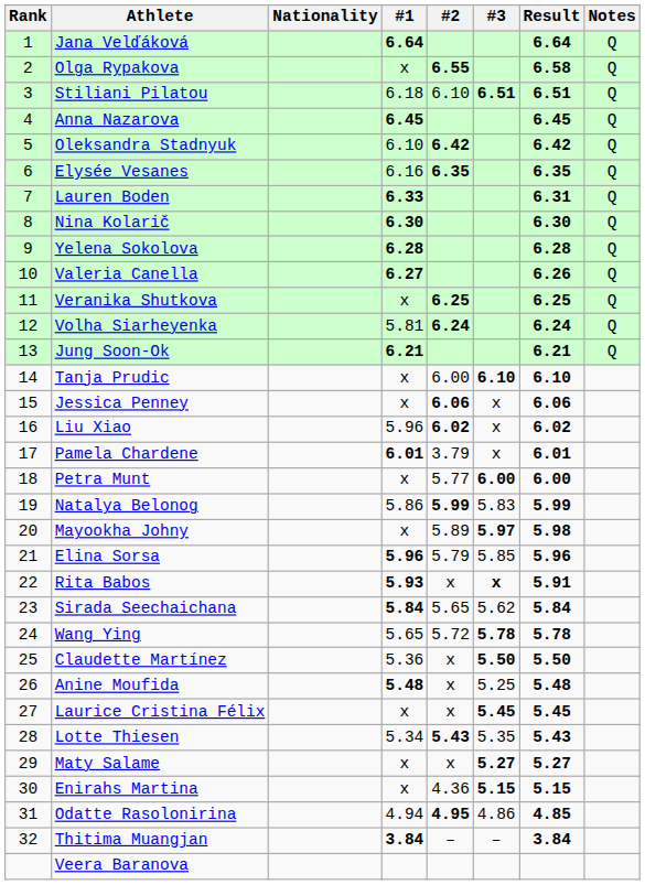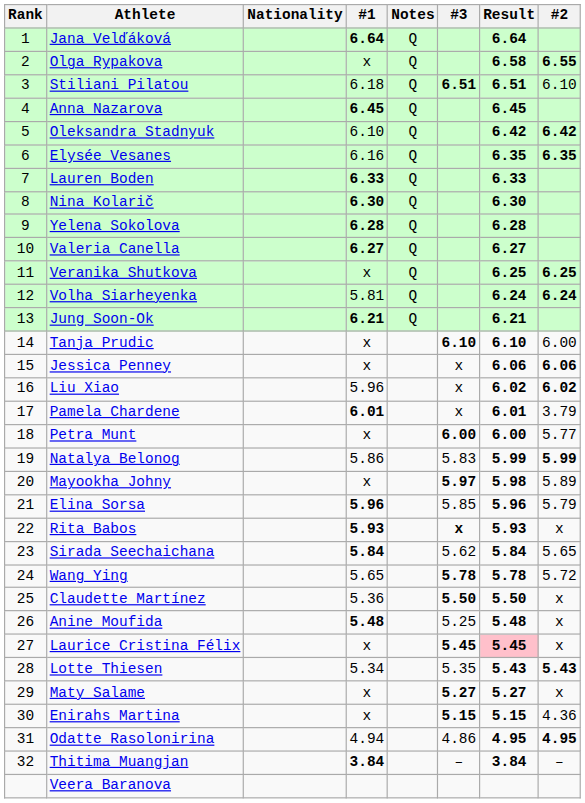 <table class="wikitable sortable" style="text-align:center;font-size:95%">
 <tr>
 <th>Rank</th>
 <th>Athlete</th>
 <th>Nationality</th>
 <th>#1</th>
-<th>#2</th>
+<th>Notes</th>
 <th>#3</th>
 <th>Result</th>
-<th>Notes</th>
+<th>#2</th>
 </tr>
 <tr bgcolor=ccffcc>
 <td>1</td>
 <td align="left"><a href='#'>Jana Velďáková</a></td>
 <td align=left></td>
 <td><strong>6.64</strong></td>
-<td></td>
+<td>Q</td>
 <td></td>
 <td><strong>6.64</strong></td>
-<td>Q</td>
+<td></td>
 </tr>
 <tr bgcolor=ccffcc>
 <td>2</td>
 <td align="left"><a href='#'>Olga Rypakova</a></td>
 <td align=left></td>
 <td>x</td>
-<td><strong>6.55</strong></td>
+<td>Q</td>
 <td></td>
 <td><strong>6.58</strong></td>
-<td>Q</td>
+<td><strong>6.55</strong></td>
 </tr>
 <tr bgcolor=ccffcc>
 <td>3</td>
 <td align="left"><a href='#'>Stiliani Pilatou</a></td>
 <td align=left></td>
 <td>6.18</td>
-<td>6.10</td>
+<td>Q</td>
 <td><strong>6.51</strong></td>
 <td><strong>6.51</strong></td>
-<td>Q</td>
+<td>6.10</td>
 </tr>
 <tr bgcolor=ccffcc>
 <td>4</td>
 <td align="left"><a href='#'>Anna Nazarova</a></td>
 <td align=left></td>
 <td><strong>6.45</strong></td>
-<td></td>
+<td>Q</td>
 <td></td>
 <td><strong>6.45</strong></td>
-<td>Q</td>
+<td></td>
 </tr>
 <tr bgcolor=ccffcc>
 <td>5</td>
 <td align="left"><a href='#'>Oleksandra Stadnyuk</a></td>
 <td align=left></td>
 <td>6.10</td>
-<td><strong>6.42</strong></td>
+<td>Q</td>
 <td></td>
 <td><strong>6.42</strong></td>
-<td>Q</td>
+<td><strong>6.42</strong></td>
 </tr>
 <tr bgcolor=ccffcc>
 <td>6</td>
 <td align="left"><a href='#'>Elysée Vesanes</a></td>
 <td align=left></td>
 <td>6.16</td>
-<td><strong>6.35</strong></td>
+<td>Q</td>
 <td></td>
 <td><strong>6.35</strong></td>
-<td>Q</td>
+<td><strong>6.35</strong></td>
 </tr>
 <tr bgcolor=ccffcc>
 <td>7</td>
 <td align="left"><a href='#'>Lauren Boden</a></td>
 <td align=left></td>
 <td><strong>6.33</strong></td>
+<td>Q</td>
 <td></td>
+<td><strong>6.33</strong></td>
 <td></td>
-<td><strong>6.31</strong></td>
-<td>Q</td>
 </tr>
 <tr bgcolor=ccffcc>
 <td>8</td>
 <td align="left"><a href='#'>Nina Kolarič</a></td>
 <td align=left></td>
 <td><strong>6.30</strong></td>
-<td></td>
+<td>Q</td>
 <td></td>
 <td><strong>6.30</strong></td>
-<td>Q</td>
+<td></td>
 </tr>
 <tr bgcolor=ccffcc>
 <td>9</td>
 <td align="left"><a href='#'>Yelena Sokolova</a></td>
 <td align=left></td>
 <td><strong>6.28</strong></td>
-<td></td>
+<td>Q</td>
 <td></td>
 <td><strong>6.28</strong></td>
-<td>Q</td>
+<td></td>
 </tr>
 <tr bgcolor=ccffcc>
 <td>10</td>
 <td align="left"><a href='#'>Valeria Canella</a></td>
 <td align=left></td>
 <td><strong>6.27</strong></td>
+<td>Q</td>
 <td></td>
+<td><strong>6.27</strong></td>
 <td></td>
-<td><strong>6.26</strong></td>
-<td>Q</td>
 </tr>
 <tr bgcolor=ccffcc>
 <td>11</td>
 <td align="left"><a href='#'>Veranika Shutkova</a></td>
 <td align=left></td>
 <td>x</td>
-<td><strong>6.25</strong></td>
+<td>Q</td>
 <td></td>
 <td><strong>6.25</strong></td>
-<td>Q</td>
+<td><strong>6.25</strong></td>
 </tr>
 <tr bgcolor=ccffcc>
 <td>12</td>
 <td align="left"><a href='#'>Volha Siarheyenka</a></td>
 <td align=left></td>
 <td>5.81</td>
-<td><strong>6.24</strong></td>
+<td>Q</td>
 <td></td>
 <td><strong>6.24</strong></td>
-<td>Q</td>
+<td><strong>6.24</strong></td>
 </tr>
 <tr bgcolor=ccffcc>
 <td>13</td>
 <td align="left"><a href='#'>Jung Soon-Ok</a></td>
 <td align=left></td>
 <td><strong>6.21</strong></td>
-<td></td>
+<td>Q</td>
 <td></td>
 <td><strong>6.21</strong></td>
-<td>Q</td>
+<td></td>
 </tr>
 <tr>
 <td>14</td>
 <td align="left"><a href='#'>Tanja Prudic</a></td>
 <td align=left></td>
 <td>x</td>
-<td>6.00</td>
+<td></td>
 <td><strong>6.10</strong></td>
 <td><strong>6.10</strong></td>
-<td></td>
+<td>6.00</td>
 </tr>
 <tr>
 <td>15</td>
 <td align="left"><a href='#'>Jessica Penney</a></td>
 <td align=left></td>
 <td>x</td>
-<td><strong>6.06</strong></td>
+<td></td>
 <td>x</td>
 <td><strong>6.06</strong></td>
-<td></td>
+<td><strong>6.06</strong></td>
 </tr>
 <tr>
 <td>16</td>
 <td align="left"><a href='#'>Liu Xiao</a></td>
 <td align=left></td>
 <td>5.96</td>
-<td><strong>6.02</strong></td>
+<td></td>
 <td>x</td>
 <td><strong>6.02</strong></td>
-<td></td>
+<td><strong>6.02</strong></td>
 </tr>
 <tr>
 <td>17</td>
 <td align="left"><a href='#'>Pamela Chardene</a></td>
 <td align=left></td>
 <td><strong>6.01</strong></td>
-<td>3.79</td>
+<td></td>
 <td>x</td>
 <td><strong>6.01</strong></td>
-<td></td>
+<td>3.79</td>
 </tr>
 <tr>
 <td>18</td>
 <td align="left"><a href='#'>Petra Munt</a></td>
 <td align=left></td>
 <td>x</td>
-<td>5.77</td>
+<td></td>
 <td><strong>6.00</strong></td>
 <td><strong>6.00</strong></td>
-<td></td>
+<td>5.77</td>
 </tr>
 <tr>
 <td>19</td>
 <td align="left"><a href='#'>Natalya Belonog</a></td>
 <td align=left></td>
 <td>5.86</td>
-<td><strong>5.99</strong></td>
+<td></td>
 <td>5.83</td>
 <td><strong>5.99</strong></td>
-<td></td>
+<td><strong>5.99</strong></td>
 </tr>
 <tr>
 <td>20</td>
 <td align="left"><a href='#'>Mayookha Johny</a></td>
 <td align=left></td>
 <td>x</td>
-<td>5.89</td>
+<td></td>
 <td><strong>5.97</strong></td>
 <td><strong>5.98</strong></td>
-<td></td>
+<td>5.89</td>
 </tr>
 <tr>
 <td>21</td>
 <td align="left"><a href='#'>Elina Sorsa</a></td>
 <td align=left></td>
 <td><strong>5.96</strong></td>
-<td>5.79</td>
+<td></td>
 <td>5.85</td>
 <td><strong>5.96</strong></td>
-<td></td>
+<td>5.79</td>
 </tr>
 <tr>
 <td>22</td>
 <td align="left"><a href='#'>Rita Babos</a></td>
 <td align=left></td>
 <td><strong>5.93</strong></td>
+<td></td>
+<td><strong>x</strong></td>
+<td><strong>5.93</strong></td>
 <td>x</td>
-<td><strong>x</strong></td>
-<td><strong>5.91</strong></td>
-<td></td>
 </tr>
 <tr>
 <td>23</td>
 <td align="left"><a href='#'>Sirada Seechaichana</a></td>
 <td align=left></td>
 <td><strong>5.84</strong></td>
-<td>5.65</td>
+<td></td>
 <td>5.62</td>
 <td><strong>5.84</strong></td>
-<td></td>
+<td>5.65</td>
 </tr>
 <tr>
 <td>24</td>
 <td align="left"><a href='#'>Wang Ying</a></td>
 <td align=left></td>
 <td>5.65</td>
-<td>5.72</td>
+<td></td>
 <td><strong>5.78</strong></td>
 <td><strong>5.78</strong></td>
-<td></td>
+<td>5.72</td>
 </tr>
 <tr>
 <td>25</td>
 <td align="left"><a href='#'>Claudette Martínez</a></td>
 <td align=left></td>
 <td>5.36</td>
-<td>x</td>
+<td></td>
 <td><strong>5.50</strong></td>
 <td><strong>5.50</strong></td>
-<td></td>
+<td>x</td>
 </tr>
 <tr>
 <td>26</td>
 <td align="left"><a href='#'>Anine Moufida</a></td>
 <td align=left></td>
 <td><strong>5.48</strong></td>
-<td>x</td>
+<td></td>
 <td>5.25</td>
 <td><strong>5.48</strong></td>
-<td></td>
+<td>x</td>
 </tr>
 <tr>
 <td>27</td>
 <td align="left"><a href='#'>Laurice Cristina Félix</a></td>
 <td align=left></td>
 <td>x</td>
+<td></td>
+<td><strong>5.45</strong></td>
+<td style="background: pink;"><strong>5.45</strong></td>
 <td>x</td>
-<td><strong>5.45</strong></td>
-<td><strong>5.45</strong></td>
-<td></td>
 </tr>
 <tr>
 <td>28</td>
 <td align="left"><a href='#'>Lotte Thiesen</a></td>
 <td align=left></td>
 <td>5.34</td>
-<td><strong>5.43</strong></td>
+<td></td>
 <td>5.35</td>
 <td><strong>5.43</strong></td>
-<td></td>
+<td><strong>5.43</strong></td>
 </tr>
 <tr>
 <td>29</td>
 <td align="left"><a href='#'>Maty Salame</a></td>
 <td align=left></td>
 <td>x</td>
-<td>x</td>
+<td></td>
 <td><strong>5.27</strong></td>
 <td><strong>5.27</strong></td>
-<td></td>
+<td>x</td>
 </tr>
 <tr>
 <td>30</td>
 <td align="left"><a href='#'>Enirahs Martina</a></td>
 <td align=left></td>
 <td>x</td>
-<td>4.36</td>
+<td></td>
 <td><strong>5.15</strong></td>
 <td><strong>5.15</strong></td>
-<td></td>
+<td>4.36</td>
 </tr>
 <tr>
 <td>31</td>
 <td align="left"><a href='#'>Odatte Rasolonirina</a></td>
 <td align=left></td>
 <td>4.94</td>
+<td></td>
+<td>4.86</td>
 <td><strong>4.95</strong></td>
-<td>4.86</td>
-<td><strong>4.85</strong></td>
-<td></td>
+<td><strong>4.95</strong></td>
 </tr>
 <tr>
 <td>32</td>
 <td align="left"><a href='#'>Thitima Muangjan</a></td>
 <td align=left></td>
 <td><strong>3.84</strong></td>
-<td>–</td>
+<td></td>
 <td>–</td>
 <td><strong>3.84</strong></td>
-<td></td>
+<td>–</td>
 </tr>
 <tr>
 <td></td>
 <td align="left"><a href='#'>Veera Baranova</a></td>
 <td align=left></td>
 <td></td>
 <td></td>
 <td></td>
 <td><strong></strong></td>
 <td></td>
 </tr>
 </table>
